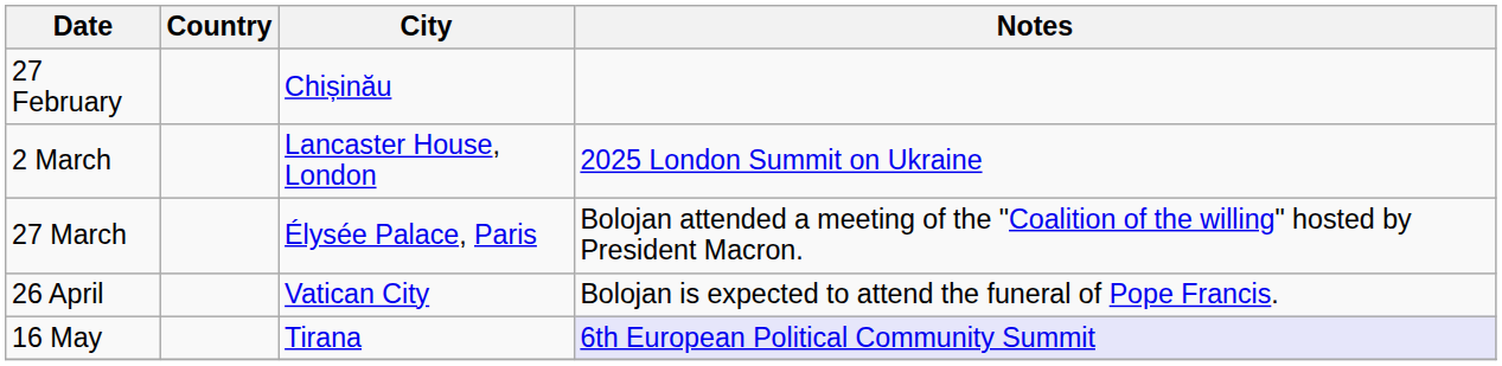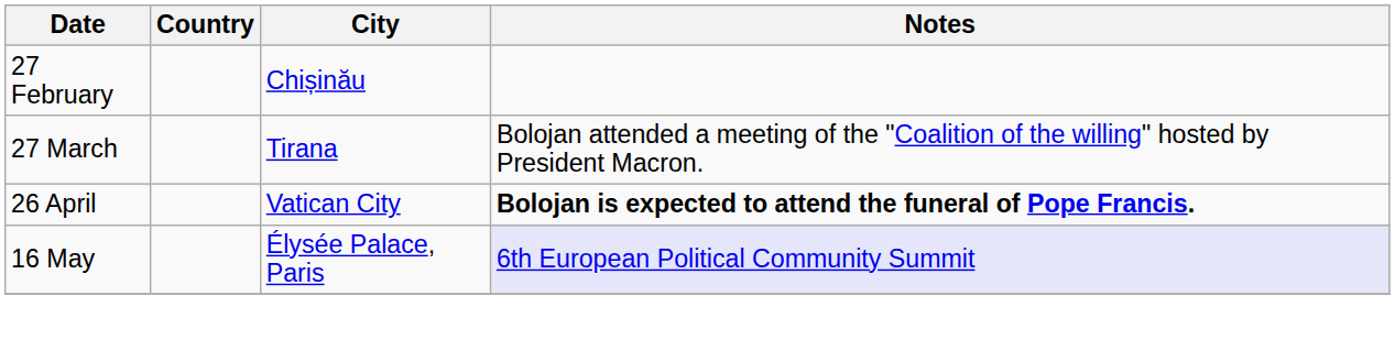 <table class="wikitable sortable">
 <tr>
 <th scope=col>Date</th>
 <th scope=col>Country</th>
 <th scope=col>City</th>
 <th scope=col>Notes</th>
 </tr>
 <tr>
 <td>27 February</td>
 <td></td>
 <td><a href='#'>Chișinău</a></td>
 <td></td>
 </tr>
 <tr>
-<td>2 March</td>
-<td></td>
-<td><a href='#'>Lancaster House</a>, <a href='#'>London</a></td>
-<td><a href='#'>2025 London Summit on Ukraine</a></td>
-</tr>
-<tr>
 <td>27 March</td>
 <td></td>
-<td><a href='#'>Élysée Palace</a>, <a href='#'>Paris</a></td>
+<td><a href='#'>Tirana</a></td>
 <td>Bolojan attended a meeting of the "<a href='#'>Coalition of the willing</a>" hosted by President Macron.</td>
 </tr>
 <tr>
 <td>26 April</td>
 <td></td>
 <td><a href='#'>Vatican City</a></td>
-<td>Bolojan is expected to attend the funeral of <a href='#'>Pope Francis</a>. </td>
+<td><strong>Bolojan is expected to attend the funeral of <a href='#'>Pope Francis</a>. </strong></td>
 </tr>
 <tr>
 <td>16 May</td>
 <td></td>
-<td><a href='#'>Tirana</a></td>
+<td><a href='#'>Élysée Palace</a>, <a href='#'>Paris</a></td>
 <td style="background: lavender;"><a href='#'>6th European Political Community Summit</a></td>
 </tr>
 <tr>
 </tr>
 </table>
